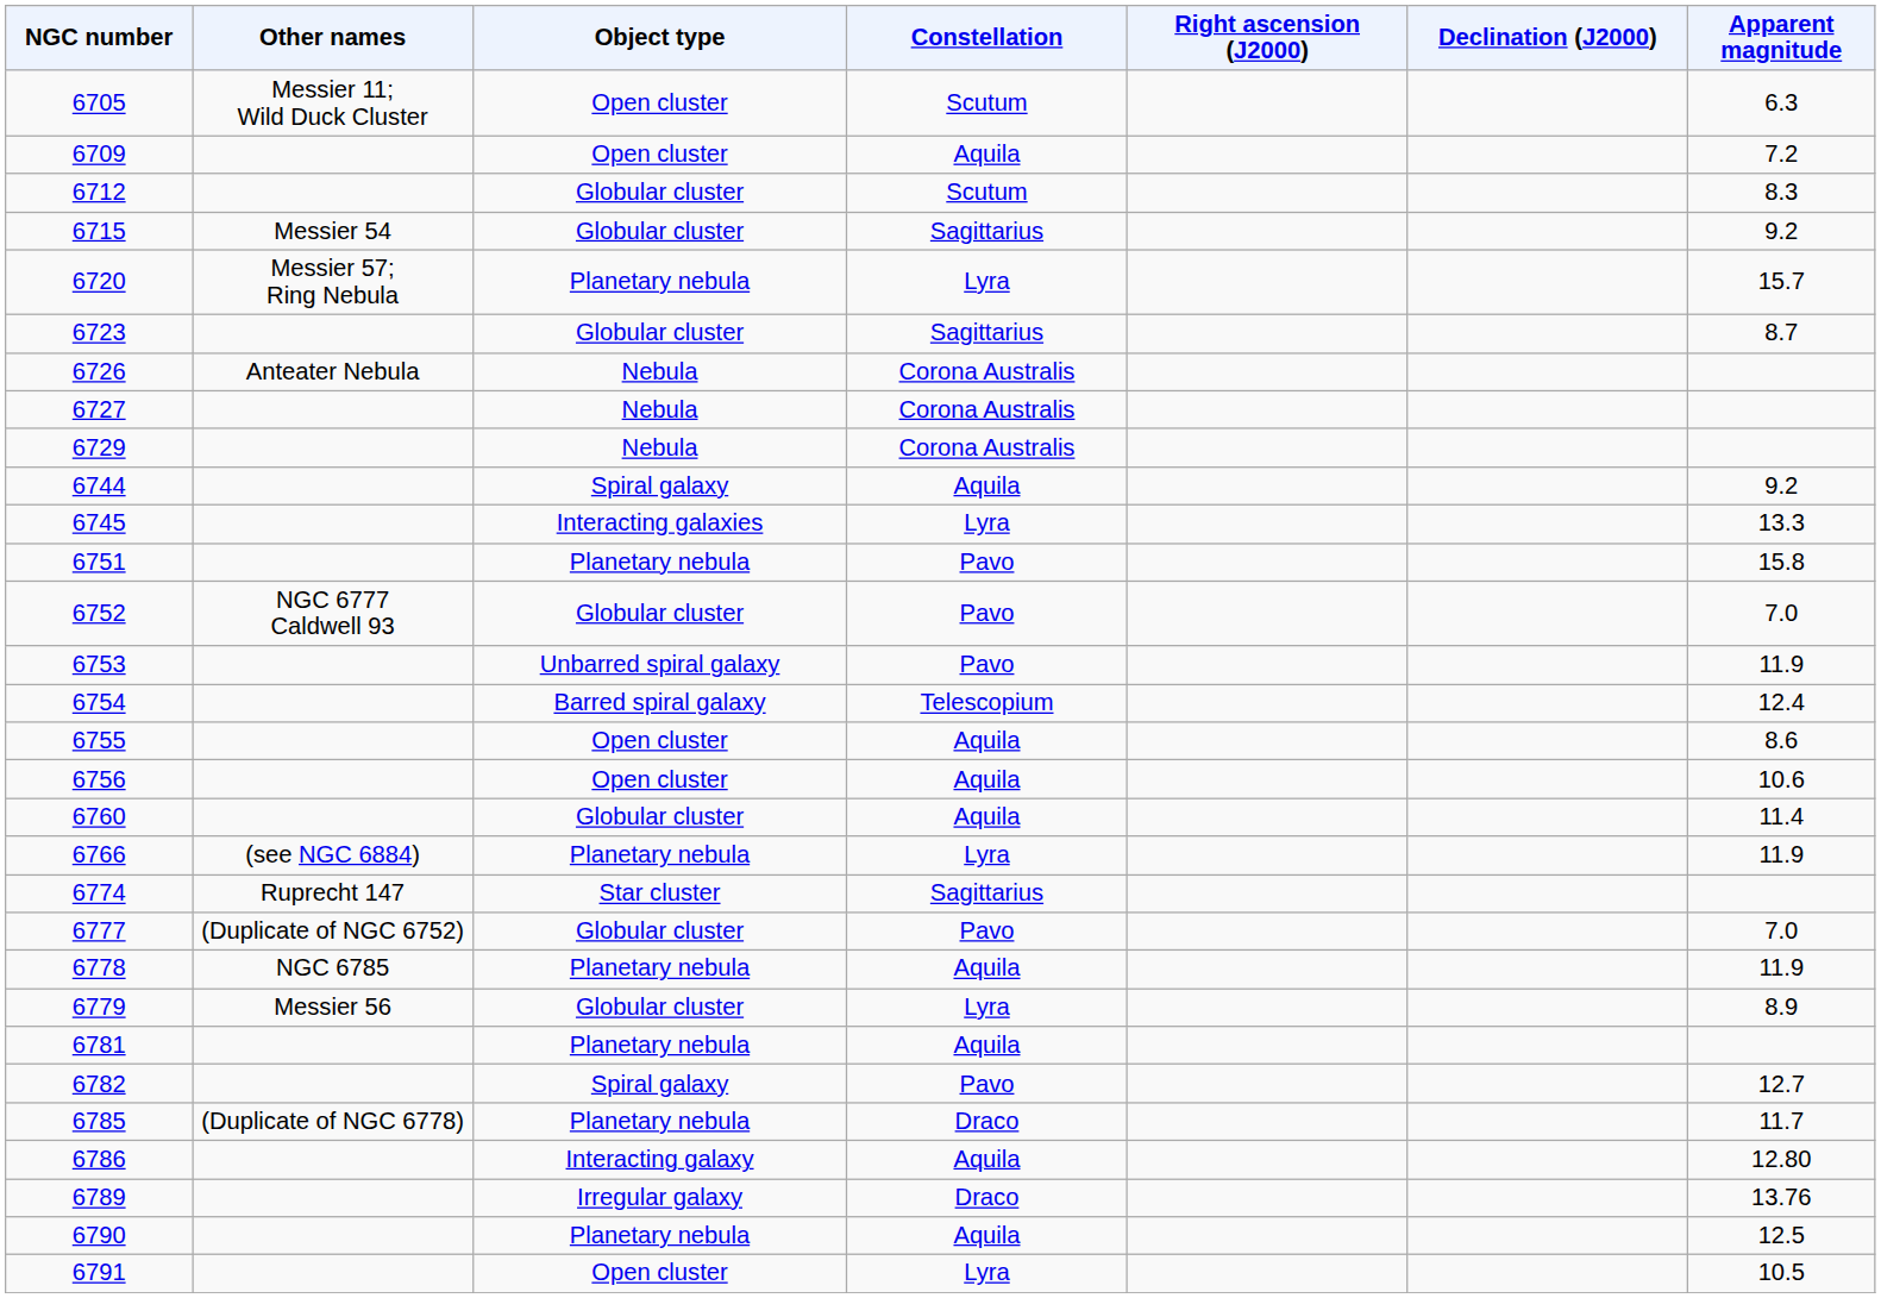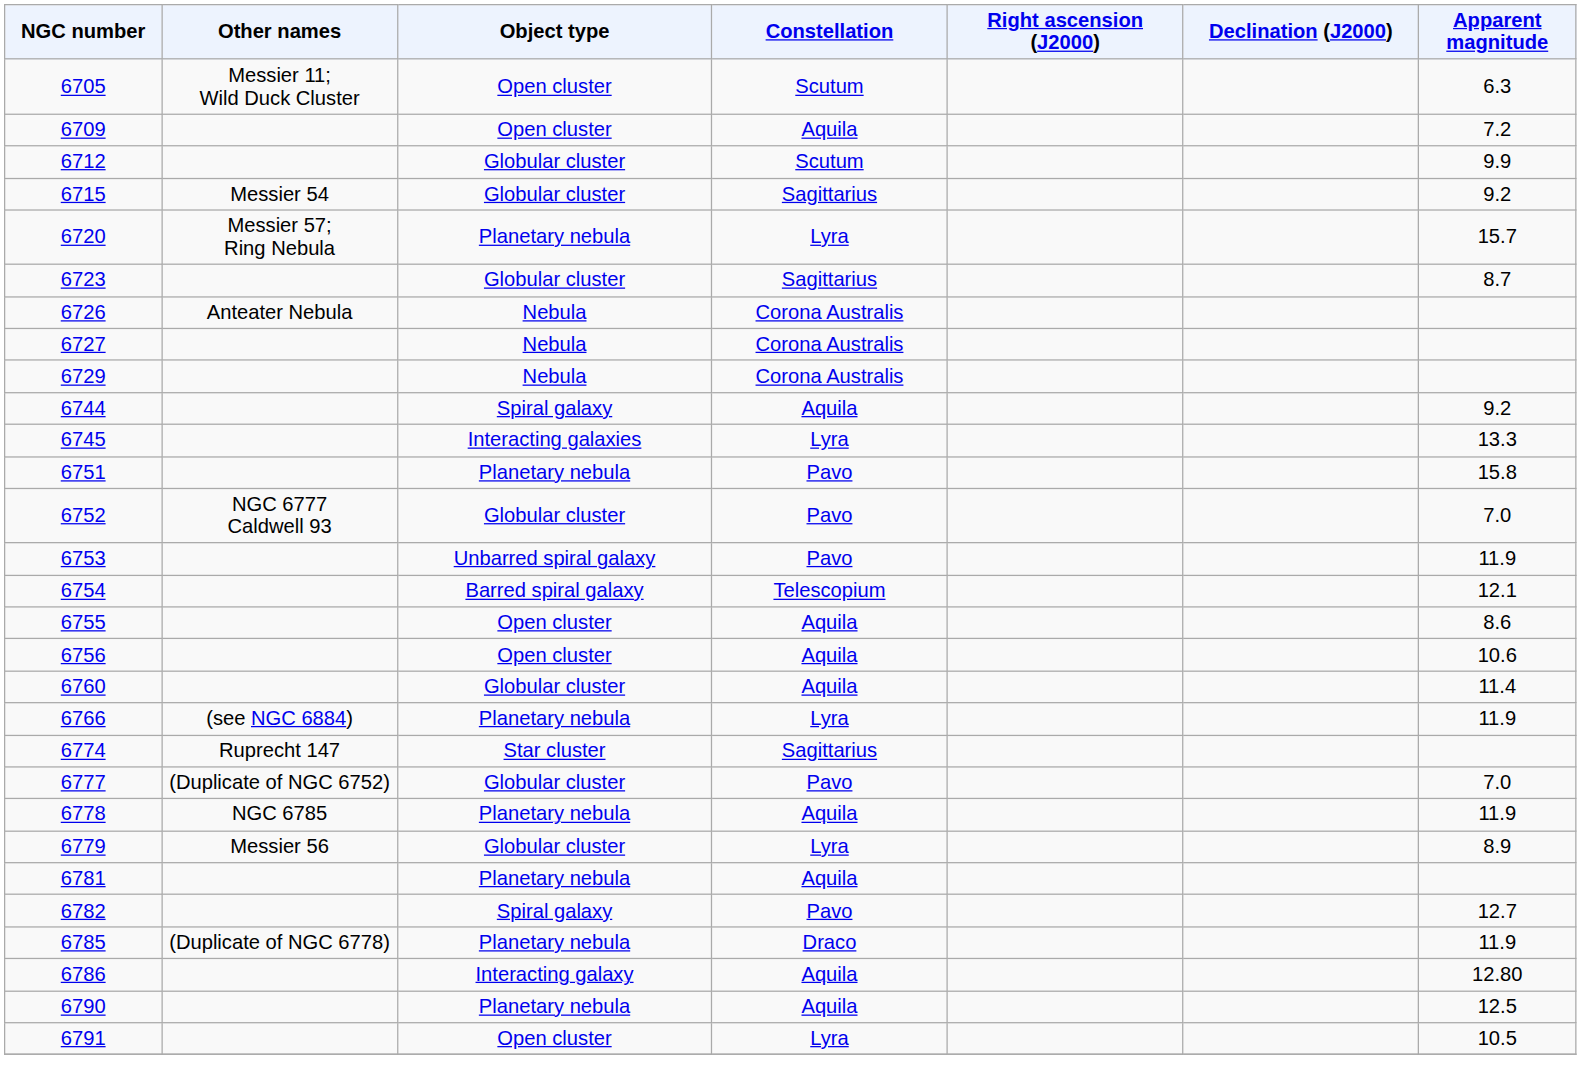 <table class="wikitable sortable sticky-header sort-under" style="text-align: center;">
 <tr>
 <th style="background-color:#edf3fe; width: 10%;">NGC number</th>
 <th style="background-color:#edf3fe; width: 15%;">Other names</th>
 <th style="background-color:#edf3fe; width: 20%;">Object type</th>
 <th style="background-color:#edf3fe; width: 15%;"><a href='#'>Constellation</a></th>
 <th style="background-color:#edf3fe; width: 15%;"><a href='#'>Right ascension</a> (<a href='#'>J2000</a>)</th>
 <th style="background-color:#edf3fe; width: 15%;"><a href='#'>Declination</a> (<a href='#'>J2000</a>)</th>
 <th style="background-color:#edf3fe; width: 10%;"><a href='#'>Apparent magnitude</a></th>
 </tr>
 <tr>
 <td><a href='#'>6705</a></td>
 <td>Messier 11;<br>Wild Duck Cluster</td>
 <td><a href='#'>Open cluster</a></td>
 <td><a href='#'>Scutum</a></td>
 <td></td>
 <td></td>
 <td>6.3</td>
 </tr>
 <tr>
 <td><a href='#'>6709</a></td>
 <td></td>
 <td><a href='#'>Open cluster</a></td>
 <td><a href='#'>Aquila</a></td>
 <td></td>
 <td></td>
 <td>7.2</td>
 </tr>
 <tr>
 <td><a href='#'>6712</a></td>
 <td></td>
 <td><a href='#'>Globular cluster</a></td>
 <td><a href='#'>Scutum</a></td>
 <td></td>
 <td></td>
-<td>8.3</td>
+<td>9.9</td>
 </tr>
 <tr>
 <td><a href='#'>6715</a></td>
 <td>Messier 54</td>
 <td><a href='#'>Globular cluster</a></td>
 <td><a href='#'>Sagittarius</a></td>
 <td></td>
 <td></td>
 <td>9.2</td>
 </tr>
 <tr>
 <td><a href='#'>6720</a></td>
 <td>Messier 57;<br>Ring Nebula</td>
 <td><a href='#'>Planetary nebula</a></td>
 <td><a href='#'>Lyra</a></td>
 <td></td>
 <td></td>
 <td>15.7</td>
 </tr>
 <tr>
 <td><a href='#'>6723</a></td>
 <td></td>
 <td><a href='#'>Globular cluster</a></td>
 <td><a href='#'>Sagittarius</a></td>
 <td></td>
 <td></td>
 <td>8.7</td>
 </tr>
 <tr>
 <td><a href='#'>6726</a></td>
 <td>Anteater Nebula</td>
 <td><a href='#'>Nebula</a></td>
 <td><a href='#'>Corona Australis</a></td>
 <td></td>
 <td></td>
 <td></td>
 </tr>
 <tr>
 <td><a href='#'>6727</a></td>
 <td></td>
 <td><a href='#'>Nebula</a></td>
 <td><a href='#'>Corona Australis</a></td>
 <td></td>
 <td></td>
 <td></td>
 </tr>
 <tr>
 <td><a href='#'>6729</a></td>
 <td></td>
 <td><a href='#'>Nebula</a></td>
 <td><a href='#'>Corona Australis</a></td>
 <td></td>
 <td></td>
 <td></td>
 </tr>
 <tr>
 <td><a href='#'>6744</a></td>
 <td></td>
 <td><a href='#'>Spiral galaxy</a></td>
 <td><a href='#'>Aquila</a></td>
 <td></td>
 <td></td>
 <td>9.2</td>
 </tr>
 <tr>
 <td><a href='#'>6745</a></td>
 <td></td>
 <td><a href='#'>Interacting galaxies</a></td>
 <td><a href='#'>Lyra</a></td>
 <td></td>
 <td></td>
 <td>13.3</td>
 </tr>
 <tr>
 <td><a href='#'>6751</a></td>
 <td></td>
 <td><a href='#'>Planetary nebula</a></td>
 <td><a href='#'>Pavo</a></td>
 <td></td>
 <td></td>
 <td>15.8</td>
 </tr>
 <tr>
 <td><a href='#'>6752</a></td>
 <td>NGC 6777<br>Caldwell 93</td>
 <td><a href='#'>Globular cluster</a></td>
 <td><a href='#'>Pavo</a></td>
 <td></td>
 <td></td>
 <td>7.0</td>
 </tr>
 <tr>
 <td><a href='#'>6753</a></td>
 <td></td>
 <td><a href='#'>Unbarred spiral galaxy</a></td>
 <td><a href='#'>Pavo</a></td>
 <td></td>
 <td></td>
 <td>11.9</td>
 </tr>
 <tr>
 <td><a href='#'>6754</a></td>
 <td></td>
 <td><a href='#'>Barred spiral galaxy</a></td>
 <td><a href='#'>Telescopium</a></td>
 <td></td>
 <td></td>
-<td>12.4</td>
+<td>12.1</td>
 </tr>
 <tr>
 <td><a href='#'>6755</a></td>
 <td></td>
 <td><a href='#'>Open cluster</a></td>
 <td><a href='#'>Aquila</a></td>
 <td></td>
 <td></td>
 <td>8.6</td>
 </tr>
 <tr>
 <td><a href='#'>6756</a></td>
 <td></td>
 <td><a href='#'>Open cluster</a></td>
 <td><a href='#'>Aquila</a></td>
 <td></td>
 <td></td>
 <td>10.6</td>
 </tr>
 <tr>
 <td><a href='#'>6760</a></td>
 <td></td>
 <td><a href='#'>Globular cluster</a></td>
 <td><a href='#'>Aquila</a></td>
 <td></td>
 <td></td>
 <td>11.4</td>
 </tr>
 <tr>
 <td><a href='#'>6766</a></td>
 <td>(see <a href='#'>NGC 6884</a>)</td>
 <td><a href='#'>Planetary nebula</a></td>
 <td><a href='#'>Lyra</a></td>
 <td></td>
 <td></td>
 <td>11.9</td>
 </tr>
 <tr>
 <td><a href='#'>6774</a></td>
 <td>Ruprecht 147</td>
 <td><a href='#'>Star cluster</a></td>
 <td><a href='#'>Sagittarius</a></td>
 <td></td>
 <td></td>
 <td></td>
 </tr>
 <tr>
 <td><a href='#'>6777</a></td>
 <td>(Duplicate of NGC 6752)</td>
 <td><a href='#'>Globular cluster</a></td>
 <td><a href='#'>Pavo</a></td>
 <td></td>
 <td></td>
 <td>7.0</td>
 </tr>
 <tr>
 <td><a href='#'>6778</a></td>
 <td>NGC 6785</td>
 <td><a href='#'>Planetary nebula</a></td>
 <td><a href='#'>Aquila</a></td>
 <td></td>
 <td></td>
 <td>11.9</td>
 </tr>
 <tr>
 <td><a href='#'>6779</a></td>
 <td>Messier 56</td>
 <td><a href='#'>Globular cluster</a></td>
 <td><a href='#'>Lyra</a></td>
 <td></td>
 <td></td>
 <td>8.9</td>
 </tr>
 <tr>
 <td><a href='#'>6781</a></td>
 <td></td>
 <td><a href='#'>Planetary nebula</a></td>
 <td><a href='#'>Aquila</a></td>
 <td></td>
 <td></td>
 <td></td>
 </tr>
 <tr>
 <td><a href='#'>6782</a></td>
 <td></td>
 <td><a href='#'>Spiral galaxy</a></td>
 <td><a href='#'>Pavo</a></td>
 <td></td>
 <td></td>
 <td>12.7</td>
 </tr>
 <tr>
 <td><a href='#'>6785</a></td>
 <td>(Duplicate of NGC 6778)</td>
 <td><a href='#'>Planetary nebula</a></td>
 <td><a href='#'>Draco</a></td>
 <td></td>
 <td></td>
-<td>11.7</td>
+<td>11.9</td>
 </tr>
 <tr>
 <td><a href='#'>6786</a></td>
 <td></td>
 <td><a href='#'>Interacting galaxy</a></td>
 <td><a href='#'>Aquila</a></td>
 <td></td>
 <td></td>
 <td>12.80</td>
-</tr>
-<tr>
-<td><a href='#'>6789</a></td>
-<td></td>
-<td><a href='#'>Irregular galaxy</a></td>
-<td><a href='#'>Draco</a></td>
-<td></td>
-<td></td>
-<td>13.76</td>
 </tr>
 <tr>
 <td><a href='#'>6790</a></td>
 <td></td>
 <td><a href='#'>Planetary nebula</a></td>
 <td><a href='#'>Aquila</a></td>
 <td></td>
 <td></td>
 <td>12.5</td>
 </tr>
 <tr>
 <td><a href='#'>6791</a></td>
 <td></td>
 <td><a href='#'>Open cluster</a></td>
 <td><a href='#'>Lyra</a></td>
 <td></td>
 <td></td>
 <td>10.5</td>
 </tr>
 <tr>
 </tr>
 </table>
